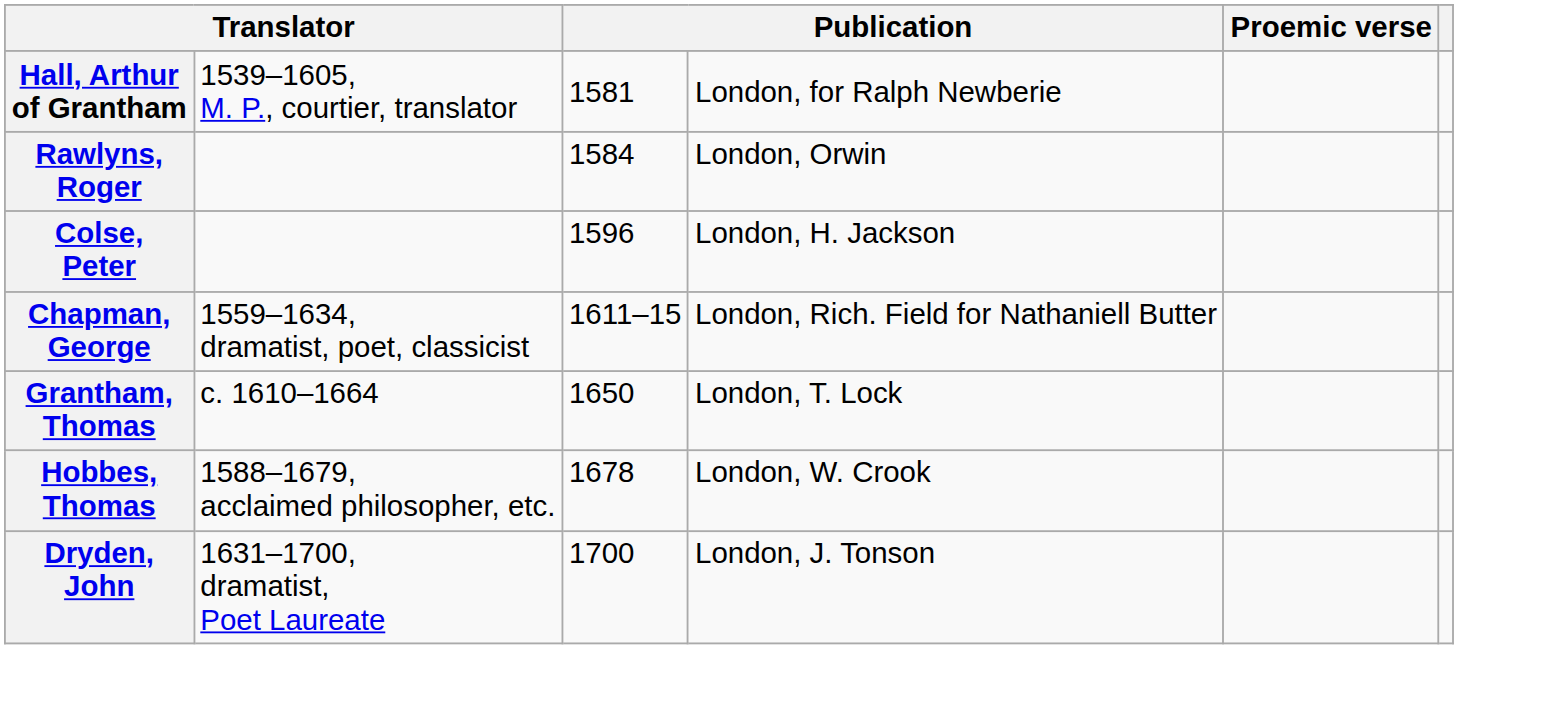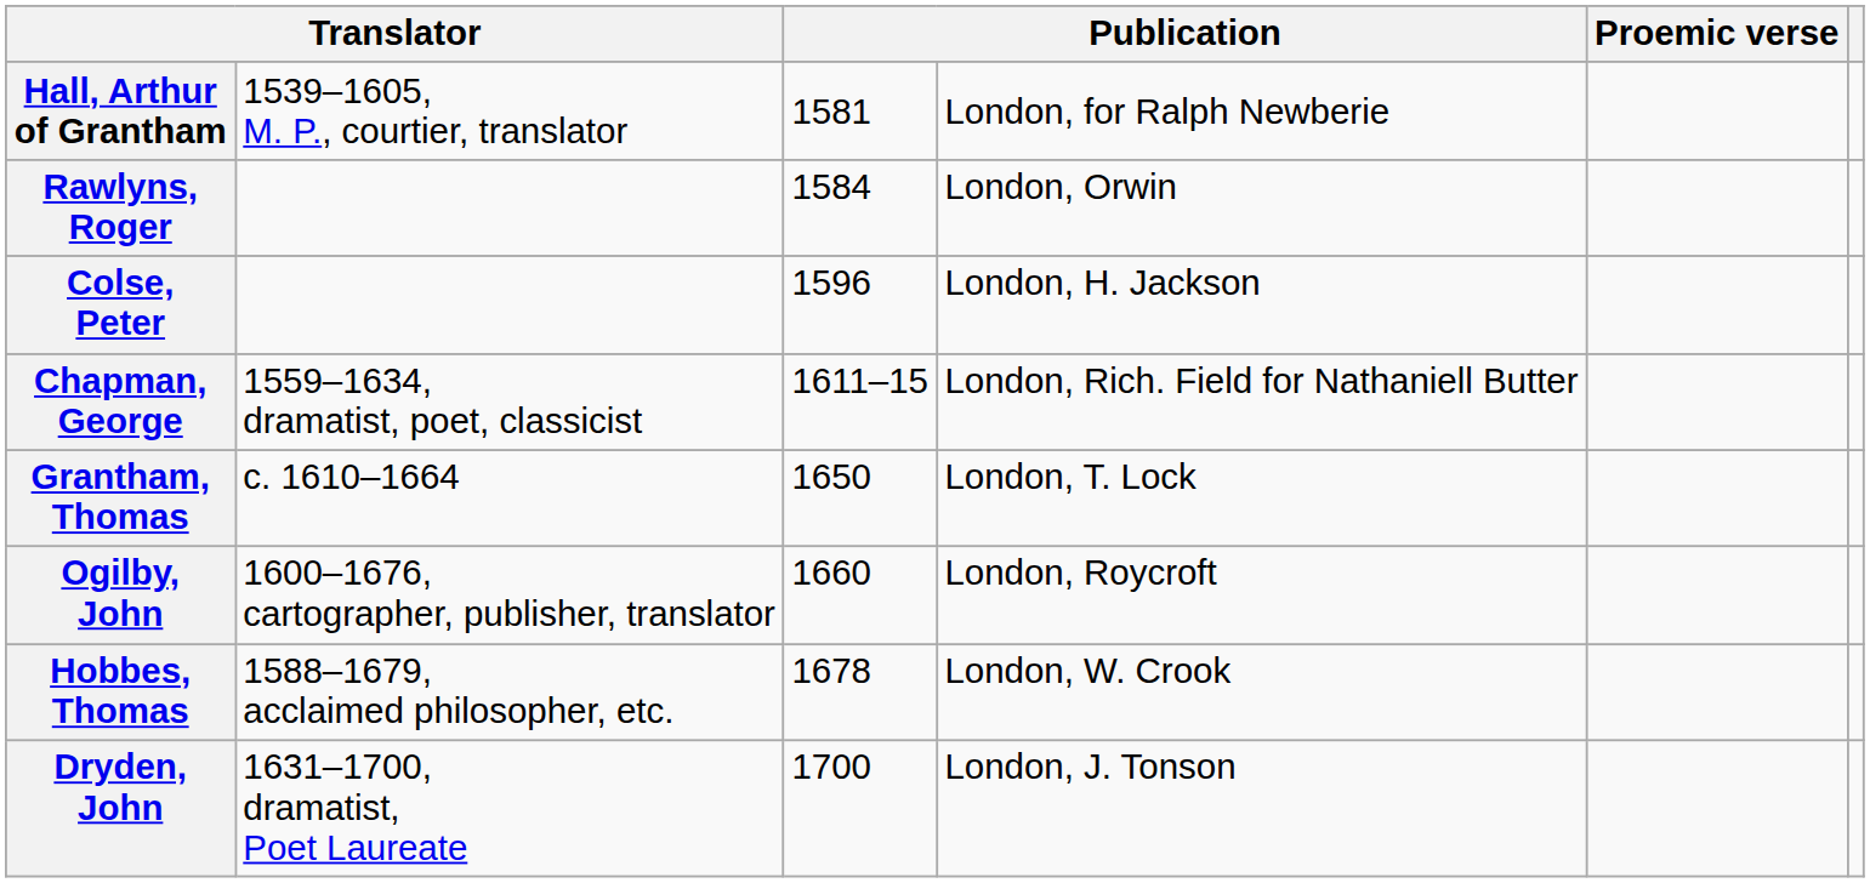 <table class="wikitable" ">
 <tr>
 <th scope="col" colspan="2">Translator</th>
 <th scope="col" colspan="2">Publication</th>
 <th scope="col">Proemic verse</th>
 <th scope="col"></th>
 </tr>
 <tr>
 <th><a href='#'>Hall, Arthur</a><br>of Grantham</th>
 <td>1539–1605,<br><a href='#'>M. P.</a>, courtier, translator</td>
 <td>1581</td>
 <td>London, for Ralph Newberie</td>
 <td><blockquote></blockquote></td>
 <td></td>
 </tr>
 <tr valign="top">
 <th><a href='#'>Rawlyns,<br>Roger</a></th>
 <td></td>
 <td>1584</td>
 <td>London, Orwin</td>
 <td> </td>
 <td></td>
 </tr>
 <tr valign="top">
 <th><a href='#'>Colse,<br>Peter</a></th>
 <td> </td>
 <td>1596</td>
 <td>London, H. Jackson</td>
 <td> </td>
 <td></td>
 </tr>
 <tr valign="top">
 <th> <a href='#'>Chapman,<br>George</a></th>
 <td>1559–1634,<br>dramatist, poet, classicist</td>
 <td>1611–15</td>
 <td>London, Rich. Field for Nathaniell Butter</td>
 <td><blockquote></blockquote></td>
 <td></td>
 </tr>
 <tr valign="top">
 <th><a href='#'>Grantham,<br>Thomas</a></th>
 <td>c. 1610–1664<br></td>
 <td>1650</td>
 <td>London, T. Lock</td>
 <td><blockquote></blockquote></td>
 <td></td>
 </tr>
 <tr valign="top">
+<th><a href='#'>Ogilby,<br>John</a></th>
+<td>1600–1676,<br>cartographer, publisher, translator</td>
+<td>1660</td>
+<td>London, Roycroft</td>
+<td><blockquote></blockquote></td>
+<td></td>
+</tr>
+<tr valign="top">
 <th><a href='#'>Hobbes,<br>Thomas</a></th>
 <td>1588–1679,<br>acclaimed philosopher, etc.</td>
 <td>1678</td>
 <td>London, W. Crook</td>
 <td><blockquote></blockquote></td>
 <td></td>
 </tr>
 <tr valign="top">
 <th><a href='#'>Dryden,<br>John</a></th>
 <td>1631–1700,<br>dramatist,<br><a href='#'>Poet Laureate</a></td>
 <td>1700</td>
 <td>London, J. Tonson</td>
 <td><blockquote></blockquote></td>
 <td></td>
 </tr>
 </table>
